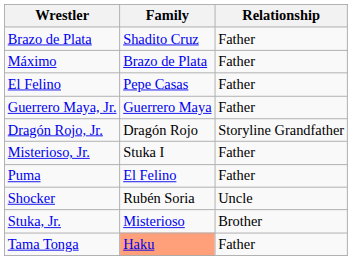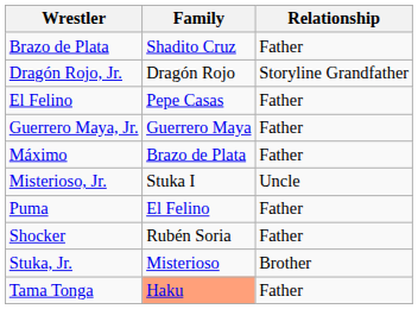 <table class="wikitable">
 <tr>
 <th>Wrestler</th>
 <th>Family</th>
 <th>Relationship</th>
 </tr>
 <tr>
 <td><a href='#'>Brazo de Plata</a></td>
 <td><a href='#'>Shadito Cruz</a></td>
 <td>Father</td>
 </tr>
 <tr>
-<td><a href='#'>Máximo</a></td>
-<td><a href='#'>Brazo de Plata</a></td>
-<td>Father</td>
+<td><a href='#'>Dragón Rojo, Jr.</a></td>
+<td>Dragón Rojo</td>
+<td>Storyline Grandfather</td>
 </tr>
 <tr>
 <td><a href='#'>El Felino</a></td>
 <td><a href='#'>Pepe Casas</a></td>
 <td>Father</td>
 </tr>
 <tr>
 <td><a href='#'>Guerrero Maya, Jr.</a></td>
 <td><a href='#'>Guerrero Maya</a></td>
 <td>Father</td>
 </tr>
 <tr>
-<td><a href='#'>Dragón Rojo, Jr.</a></td>
-<td>Dragón Rojo</td>
-<td>Storyline Grandfather</td>
+<td><a href='#'>Máximo</a></td>
+<td><a href='#'>Brazo de Plata</a></td>
+<td>Father</td>
 </tr>
 <tr>
 <td><a href='#'>Misterioso, Jr.</a></td>
 <td>Stuka I</td>
-<td>Father</td>
+<td>Uncle</td>
 </tr>
 <tr>
 <td><a href='#'>Puma</a></td>
 <td><a href='#'>El Felino</a></td>
 <td>Father</td>
 </tr>
 <tr>
 <td><a href='#'>Shocker</a></td>
 <td>Rubén Soria</td>
-<td>Uncle</td>
+<td>Father</td>
 </tr>
 <tr>
 <td><a href='#'>Stuka, Jr.</a></td>
 <td><a href='#'>Misterioso</a></td>
 <td>Brother</td>
 </tr>
 <tr>
 <td><a href='#'>Tama Tonga</a></td>
 <td style="background: lightsalmon;"><a href='#'>Haku</a></td>
 <td>Father</td>
 </tr>
 </table>
